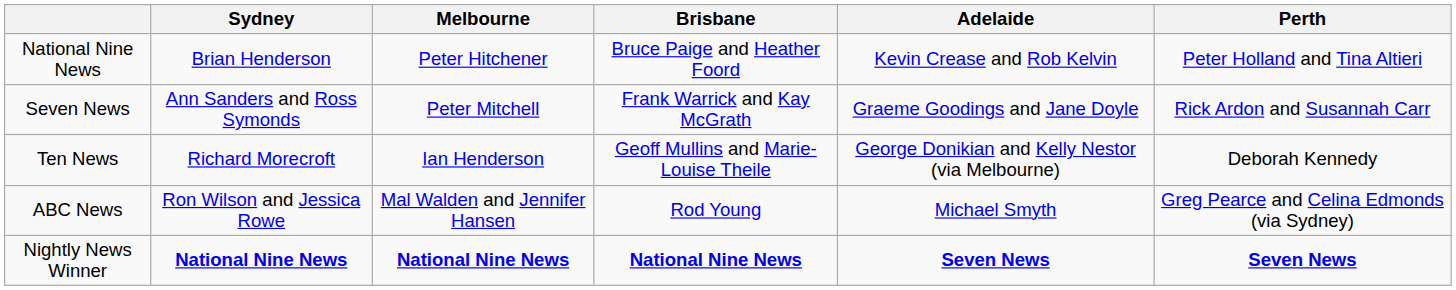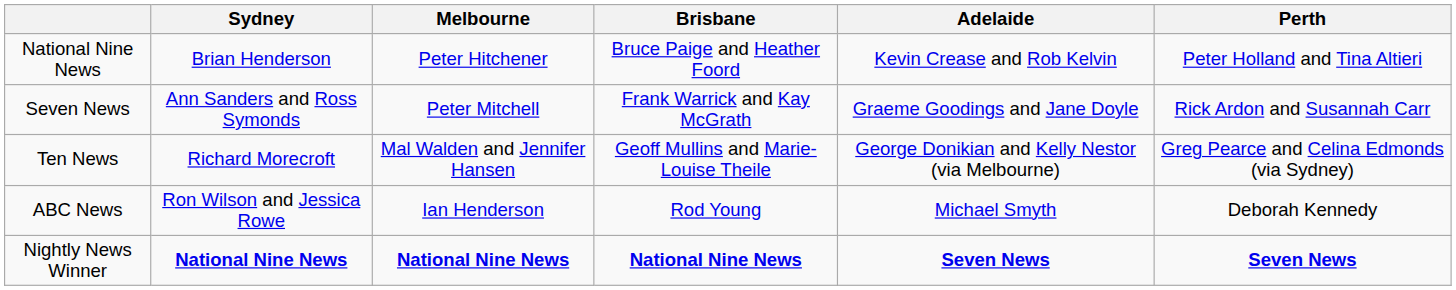 <table class="wikitable">
 <tr>
 <th></th>
 <th>Sydney</th>
 <th>Melbourne</th>
 <th>Brisbane</th>
 <th>Adelaide</th>
 <th>Perth</th>
 </tr>
 <tr style="text-align:center">
 <td>National Nine News</td>
 <td><a href='#'>Brian Henderson</a></td>
 <td><a href='#'>Peter Hitchener</a></td>
 <td><a href='#'>Bruce Paige</a> and <a href='#'>Heather Foord</a></td>
 <td><a href='#'>Kevin Crease</a> and <a href='#'>Rob Kelvin</a></td>
 <td><a href='#'>Peter Holland</a> and <a href='#'>Tina Altieri</a></td>
 </tr>
 <tr style="text-align:center">
 <td>Seven News</td>
 <td><a href='#'>Ann Sanders</a> and <a href='#'>Ross Symonds</a></td>
 <td><a href='#'>Peter Mitchell</a></td>
 <td><a href='#'>Frank Warrick</a> and <a href='#'>Kay McGrath</a></td>
 <td><a href='#'>Graeme Goodings</a> and <a href='#'>Jane Doyle</a></td>
 <td><a href='#'>Rick Ardon</a> and <a href='#'>Susannah Carr</a></td>
 </tr>
 <tr style="text-align:center">
 <td>Ten News</td>
 <td><a href='#'>Richard Morecroft</a></td>
-<td><a href='#'>Ian Henderson</a></td>
+<td><a href='#'>Mal Walden</a> and <a href='#'>Jennifer Hansen</a></td>
 <td><a href='#'>Geoff Mullins</a> and <a href='#'>Marie-Louise Theile</a></td>
 <td><a href='#'>George Donikian</a> and <a href='#'>Kelly Nestor</a> (via Melbourne)</td>
-<td>Deborah Kennedy</td>
+<td><a href='#'>Greg Pearce</a> and <a href='#'>Celina Edmonds</a> (via Sydney)</td>
 </tr>
 <tr style="text-align:center">
 <td>ABC News</td>
 <td><a href='#'>Ron Wilson</a> and <a href='#'>Jessica Rowe</a></td>
-<td><a href='#'>Mal Walden</a> and <a href='#'>Jennifer Hansen</a></td>
+<td><a href='#'>Ian Henderson</a></td>
 <td><a href='#'>Rod Young</a></td>
 <td><a href='#'>Michael Smyth</a></td>
-<td><a href='#'>Greg Pearce</a> and <a href='#'>Celina Edmonds</a> (via Sydney)</td>
+<td>Deborah Kennedy</td>
 </tr>
 <tr style="text-align:center">
 <td>Nightly News Winner</td>
 <td><strong><a href='#'>National Nine News</a></strong></td>
 <td><strong><a href='#'>National Nine News</a></strong></td>
 <td><strong><a href='#'>National Nine News</a></strong></td>
 <td><strong><a href='#'>Seven News</a></strong></td>
 <td><strong><a href='#'>Seven News</a></strong></td>
 </tr>
 </table>
